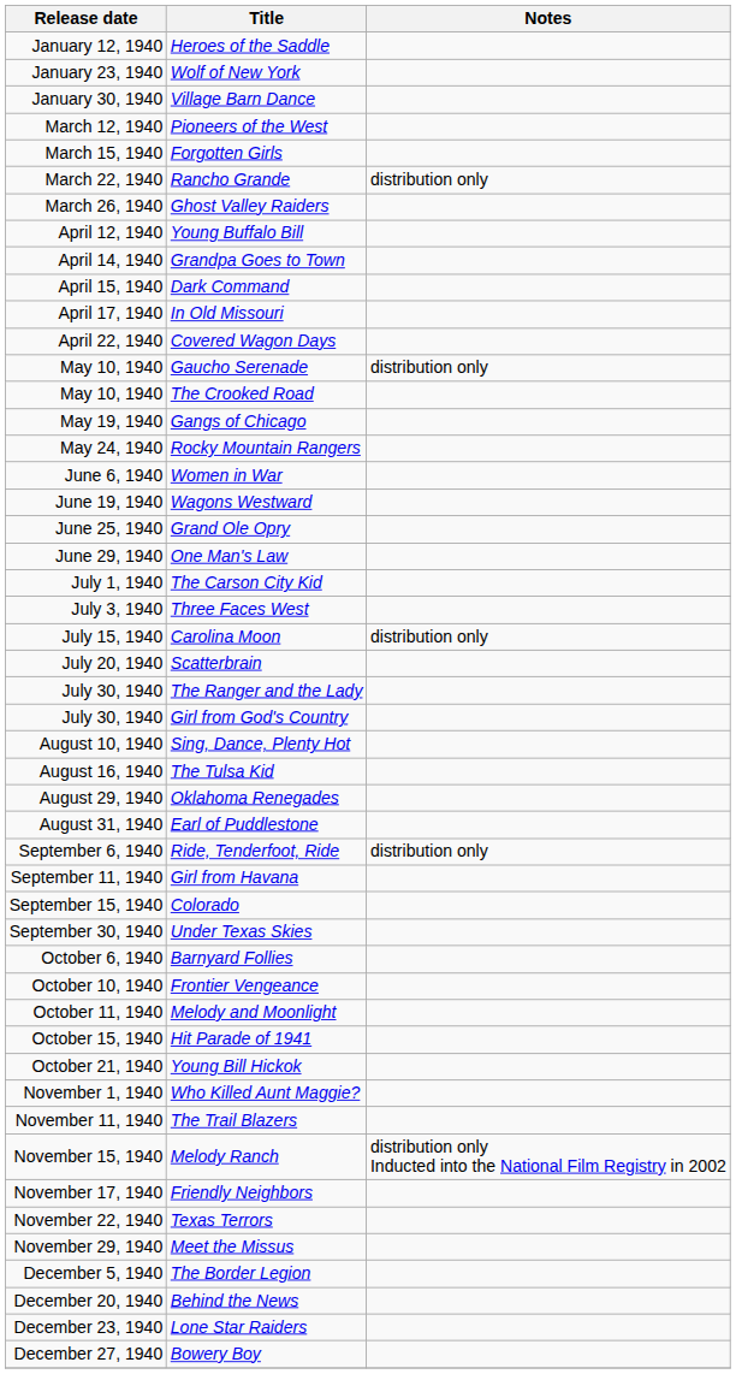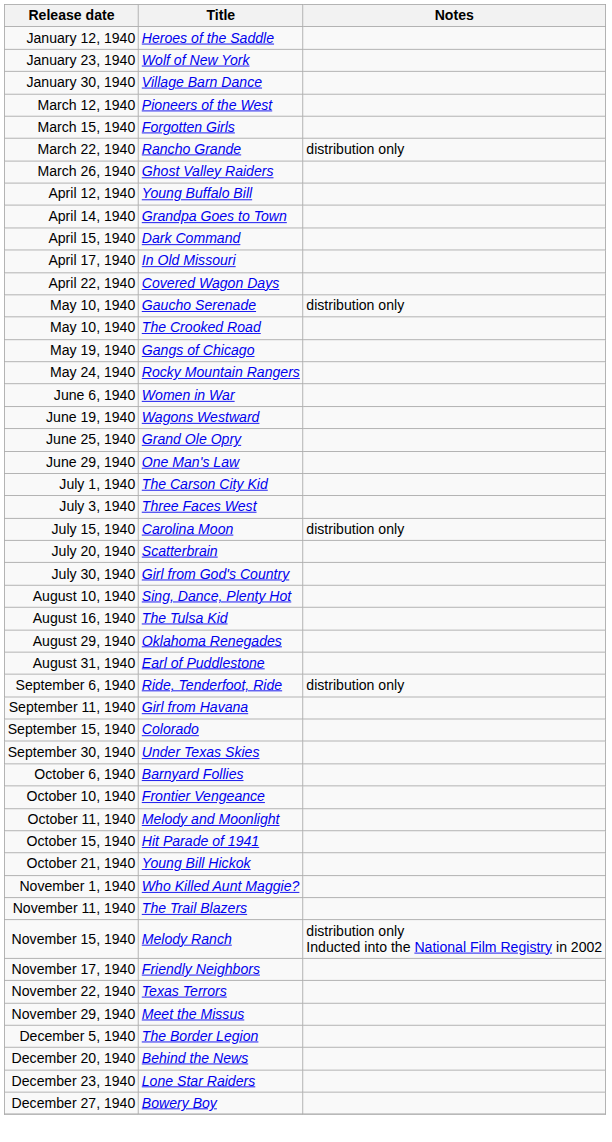 <table class="wikitable sortable">
 <tr>
 <th>Release date</th>
 <th>Title</th>
 <th>Notes</th>
 </tr>
 <tr>
 <td align="right">January 12, 1940</td>
 <td><em><a href='#'>Heroes of the Saddle</a></em></td>
 <td></td>
 </tr>
 <tr>
 <td align="right">January 23, 1940</td>
 <td><em><a href='#'>Wolf of New York</a></em></td>
 <td></td>
 </tr>
 <tr>
 <td align="right">January 30, 1940</td>
 <td><em><a href='#'>Village Barn Dance</a></em></td>
 <td></td>
 </tr>
 <tr>
 <td align="right">March 12, 1940</td>
 <td><em><a href='#'>Pioneers of the West</a></em></td>
 <td></td>
 </tr>
 <tr>
 <td align="right">March 15, 1940</td>
 <td><em><a href='#'>Forgotten Girls</a></em></td>
 <td></td>
 </tr>
 <tr>
 <td align="right">March 22, 1940</td>
 <td><em><a href='#'>Rancho Grande</a></em></td>
 <td>distribution only</td>
 </tr>
 <tr>
 <td align="right">March 26, 1940</td>
 <td><em><a href='#'>Ghost Valley Raiders</a></em></td>
 <td></td>
 </tr>
 <tr>
 <td align="right">April 12, 1940</td>
 <td><em><a href='#'>Young Buffalo Bill</a></em></td>
 <td></td>
 </tr>
 <tr>
 <td align="right">April 14, 1940</td>
 <td><em><a href='#'>Grandpa Goes to Town</a></em></td>
 <td></td>
 </tr>
 <tr>
 <td align="right">April 15, 1940</td>
 <td><em><a href='#'>Dark Command</a></em></td>
 <td></td>
 </tr>
 <tr>
 <td align="right">April 17, 1940</td>
 <td><em><a href='#'>In Old Missouri</a></em></td>
 <td></td>
 </tr>
 <tr>
 <td align="right">April 22, 1940</td>
 <td><em><a href='#'>Covered Wagon Days</a></em></td>
 <td></td>
 </tr>
 <tr>
 <td align="right">May 10, 1940</td>
 <td><em><a href='#'>Gaucho Serenade</a></em></td>
 <td>distribution only</td>
 </tr>
 <tr>
 <td align="right">May 10, 1940</td>
 <td><em><a href='#'>The Crooked Road</a></em></td>
 <td></td>
 </tr>
 <tr>
 <td align="right">May 19, 1940</td>
 <td><em><a href='#'>Gangs of Chicago</a></em></td>
 <td></td>
 </tr>
 <tr>
 <td align="right">May 24, 1940</td>
 <td><em><a href='#'>Rocky Mountain Rangers</a></em></td>
 <td></td>
 </tr>
 <tr>
 <td align="right">June 6, 1940</td>
 <td><em><a href='#'>Women in War</a></em></td>
 <td></td>
 </tr>
 <tr>
 <td align="right">June 19, 1940</td>
 <td><em><a href='#'>Wagons Westward</a></em></td>
 <td></td>
 </tr>
 <tr>
 <td align="right">June 25, 1940</td>
 <td><em><a href='#'>Grand Ole Opry</a></em></td>
 <td></td>
 </tr>
 <tr>
 <td align="right">June 29, 1940</td>
 <td><em><a href='#'>One Man's Law</a></em></td>
 <td></td>
 </tr>
 <tr>
 <td align="right">July 1, 1940</td>
 <td><em><a href='#'>The Carson City Kid</a></em></td>
 <td></td>
 </tr>
 <tr>
 <td align="right">July 3, 1940</td>
 <td><em><a href='#'>Three Faces West</a></em></td>
 <td></td>
 </tr>
 <tr>
 <td align="right">July 15, 1940</td>
 <td><em><a href='#'>Carolina Moon</a></em></td>
 <td>distribution only</td>
 </tr>
 <tr>
 <td align="right">July 20, 1940</td>
 <td><em><a href='#'>Scatterbrain</a></em></td>
 <td></td>
 </tr>
 <tr>
 <td align="right">July 30, 1940</td>
-<td><em><a href='#'>The Ranger and the Lady</a></em></td>
-<td></td>
-</tr>
-<tr>
-<td align="right">July 30, 1940</td>
 <td><em><a href='#'>Girl from God's Country</a></em></td>
 <td></td>
 </tr>
 <tr>
 <td align="right">August 10, 1940</td>
 <td><em><a href='#'>Sing, Dance, Plenty Hot</a></em></td>
 <td></td>
 </tr>
 <tr>
 <td align="right">August 16, 1940</td>
 <td><em><a href='#'>The Tulsa Kid</a></em></td>
 <td></td>
 </tr>
 <tr>
 <td align="right">August 29, 1940</td>
 <td><em><a href='#'>Oklahoma Renegades</a></em></td>
 <td></td>
 </tr>
 <tr>
 <td align="right">August 31, 1940</td>
 <td><em><a href='#'>Earl of Puddlestone</a></em></td>
 <td></td>
 </tr>
 <tr>
 <td align="right">September 6, 1940</td>
 <td><em><a href='#'>Ride, Tenderfoot, Ride</a></em></td>
 <td>distribution only</td>
 </tr>
 <tr>
 <td align="right">September 11, 1940</td>
 <td><em><a href='#'>Girl from Havana</a></em></td>
 <td></td>
 </tr>
 <tr>
 <td align="right">September 15, 1940</td>
 <td><em><a href='#'>Colorado</a></em></td>
 <td></td>
 </tr>
 <tr>
 <td align="right">September 30, 1940</td>
 <td><em><a href='#'>Under Texas Skies</a></em></td>
 <td></td>
 </tr>
 <tr>
 <td align="right">October 6, 1940</td>
 <td><em><a href='#'>Barnyard Follies</a></em></td>
 <td></td>
 </tr>
 <tr>
 <td align="right">October 10, 1940</td>
 <td><em><a href='#'>Frontier Vengeance</a></em></td>
 <td></td>
 </tr>
 <tr>
 <td align="right">October 11, 1940</td>
 <td><em><a href='#'>Melody and Moonlight</a></em></td>
 <td></td>
 </tr>
 <tr>
 <td align="right">October 15, 1940</td>
 <td><em><a href='#'>Hit Parade of 1941</a></em></td>
 <td></td>
 </tr>
 <tr>
 <td align="right">October 21, 1940</td>
 <td><em><a href='#'>Young Bill Hickok</a></em></td>
 <td></td>
 </tr>
 <tr>
 <td align="right">November 1, 1940</td>
 <td><em><a href='#'>Who Killed Aunt Maggie?</a></em></td>
 <td></td>
 </tr>
 <tr>
 <td align="right">November 11, 1940</td>
 <td><em><a href='#'>The Trail Blazers</a></em></td>
 <td></td>
 </tr>
 <tr>
 <td align="right">November 15, 1940</td>
 <td><em><a href='#'>Melody Ranch</a></em></td>
 <td>distribution only<br>Inducted into the <a href='#'>National Film Registry</a> in 2002</td>
 </tr>
 <tr>
 <td align="right">November 17, 1940</td>
 <td><em><a href='#'>Friendly Neighbors</a></em></td>
 <td></td>
 </tr>
 <tr>
 <td align="right">November 22, 1940</td>
 <td><em><a href='#'>Texas Terrors</a></em></td>
 <td></td>
 </tr>
 <tr>
 <td align="right">November 29, 1940</td>
 <td><em><a href='#'>Meet the Missus</a></em></td>
 <td></td>
 </tr>
 <tr>
 <td align="right">December 5, 1940</td>
 <td><em><a href='#'>The Border Legion</a></em></td>
 <td></td>
 </tr>
 <tr>
 <td align="right">December 20, 1940</td>
 <td><em><a href='#'>Behind the News</a></em></td>
 <td></td>
 </tr>
 <tr>
 <td align="right">December 23, 1940</td>
 <td><em><a href='#'>Lone Star Raiders</a></em></td>
 <td></td>
 </tr>
 <tr>
 <td align="right">December 27, 1940</td>
 <td><em><a href='#'>Bowery Boy</a></em></td>
 <td></td>
 </tr>
 <tr>
 </tr>
 </table>
